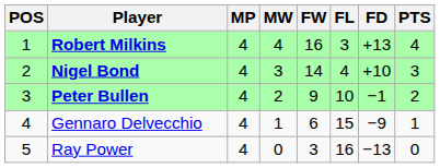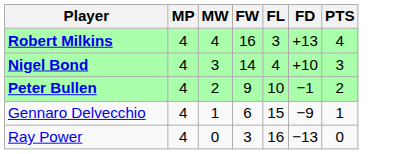 <table class="wikitable" style="text-align: center;">
 <tr>
-<th width=20>POS</th>
 <th width=165>Player</th>
 <th width=20>MP</th>
 <th width=20>MW</th>
 <th width=20>FW</th>
 <th width=20>FL</th>
 <th width=20>FD</th>
 <th width=20>PTS</th>
 </tr>
 <tr style="background:#afa;">
-<td>1</td>
 <td style="text-align:left;"> <strong><a href='#'>Robert Milkins</a></strong></td>
 <td>4</td>
 <td>4</td>
 <td>16</td>
 <td>3</td>
 <td>+13</td>
 <td>4</td>
 </tr>
 <tr style="background:#afa;">
-<td>2</td>
 <td style="text-align:left;"> <strong><a href='#'>Nigel Bond</a></strong></td>
 <td>4</td>
 <td>3</td>
 <td>14</td>
 <td>4</td>
 <td>+10</td>
 <td>3</td>
 </tr>
 <tr style="background:#afa;">
-<td>3</td>
 <td style="text-align:left;"> <strong><a href='#'>Peter Bullen</a></strong></td>
 <td>4</td>
 <td>2</td>
 <td>9</td>
 <td>10</td>
 <td>−1</td>
 <td>2</td>
 </tr>
 <tr>
-<td>4</td>
 <td style="text-align:left;"> <a href='#'>Gennaro Delvecchio</a></td>
 <td>4</td>
 <td>1</td>
 <td>6</td>
 <td>15</td>
 <td>−9</td>
 <td>1</td>
 </tr>
 <tr>
-<td>5</td>
 <td style="text-align:left;"> <a href='#'>Ray Power</a></td>
 <td>4</td>
 <td>0</td>
 <td>3</td>
 <td>16</td>
 <td>−13</td>
 <td>0</td>
 </tr>
 </table>
